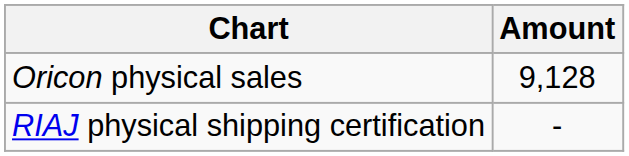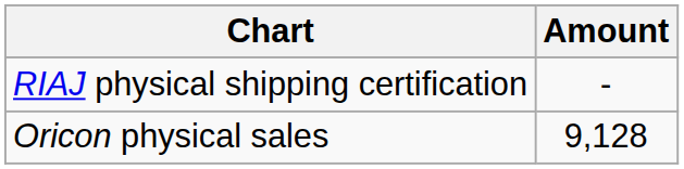 <table class="wikitable">
 <tr>
 <th>Chart</th>
 <th>Amount</th>
 </tr>
 <tr>
+<td><em><a href='#'>RIAJ</a></em> physical shipping certification</td>
+<td style="text-align:center;">-</td>
+</tr>
+<tr>
 <td><em>Oricon</em> physical sales</td>
 <td style="text-align:center;">9,128</td>
 </tr>
-<tr>
-<td><em><a href='#'>RIAJ</a></em> physical shipping certification</td>
-<td style="text-align:center;">-</td>
-</tr>
 </table>
